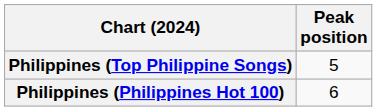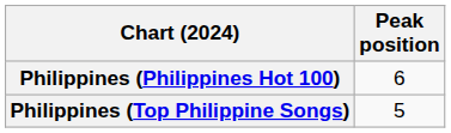 <table class="wikitable sortable plainrowheaders" style="text-align:center">
 <tr>
 <th scope="col">Chart (2024)</th>
 <th scope="col">Peak<br>position</th>
 </tr>
 <tr>
+<th scope="row">Philippines (<a href='#'>Philippines Hot 100</a>)</th>
+<td>6</td>
+</tr>
+<tr>
 <th scope="row">Philippines (<a href='#'>Top Philippine Songs</a>)</th>
 <td>5</td>
 </tr>
-<tr>
-<th scope="row">Philippines (<a href='#'>Philippines Hot 100</a>)</th>
-<td>6</td>
-</tr>
 </table>
